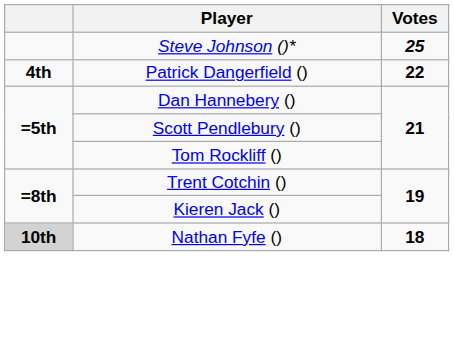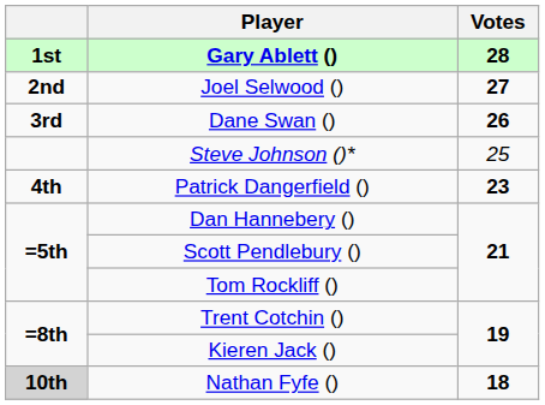 <table class="wikitable" style="text-align: center; font-size: 90%;">
 <tr>
 <th style="width:50px;"></th>
 <th style="width:250px;">Player</th>
 <th style="width:50px;">Votes</th>
 </tr>
+<tr style="background:#cfc;">
+<td><strong>1st</strong></td>
+<td><strong><a href='#'>Gary Ablett</a> ()</strong></td>
+<td><strong>28</strong></td>
+</tr>
+<tr>
+<td><strong>2nd</strong></td>
+<td><a href='#'>Joel Selwood</a> ()</td>
+<td><strong>27</strong></td>
+</tr>
+<tr>
+<td><strong>3rd</strong></td>
+<td><a href='#'>Dane Swan</a> ()</td>
+<td><strong>26</strong></td>
+</tr>
 <tr>
 <td></td>
 <td><em><a href='#'>Steve Johnson</a> ()*</em></td>
-<td><strong><em>25</em></strong></td>
+<td><em>25</em></td>
 </tr>
 <tr>
 <td><strong>4th</strong></td>
 <td><a href='#'>Patrick Dangerfield</a> ()</td>
-<td><strong>22</strong></td>
+<td><strong>23</strong></td>
 </tr>
 <tr>
 <td rowspan=3><strong>=5th</strong></td>
 <td><a href='#'>Dan Hannebery</a> ()</td>
 <td rowspan=3><strong>21</strong></td>
 </tr>
 <tr>
 <td><a href='#'>Scott Pendlebury</a> ()</td>
 </tr>
 <tr>
 <td><a href='#'>Tom Rockliff</a> ()</td>
 </tr>
 <tr>
 <td rowspan=2><strong>=8th</strong></td>
 <td><a href='#'>Trent Cotchin</a> ()</td>
 <td rowspan=2><strong>19</strong></td>
 </tr>
 <tr>
 <td><a href='#'>Kieren Jack</a> ()</td>
 </tr>
 <tr>
 <td style="background: lightgrey;"><strong>10th</strong></td>
 <td><a href='#'>Nathan Fyfe</a> ()</td>
 <td><strong>18</strong></td>
 </tr>
 </table>
